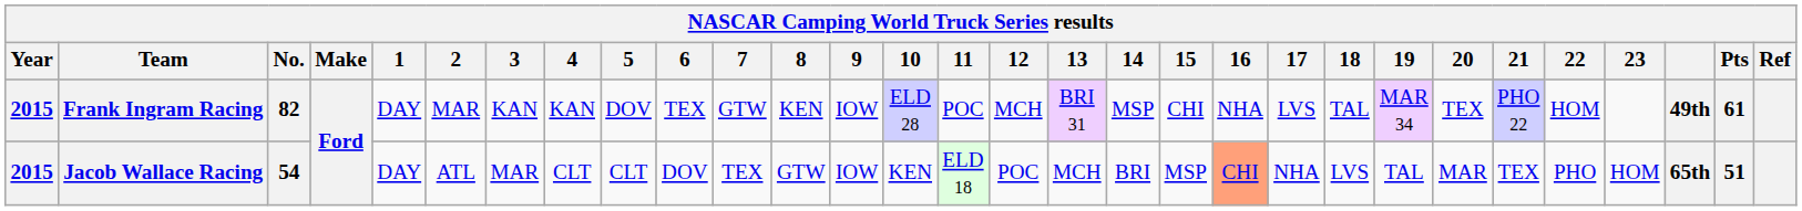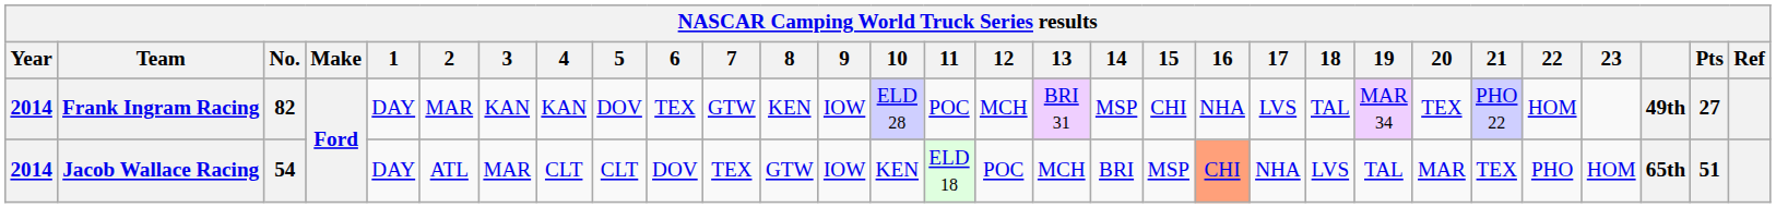 <table class="wikitable" style="text-align:center; font-size:75%">
 <tr>
 <th colspan=45><a href='#'>NASCAR Camping World Truck Series</a> results</th>
 </tr>
 <tr>
 <th>Year</th>
 <th>Team</th>
 <th>No.</th>
 <th>Make</th>
 <th>1</th>
 <th>2</th>
 <th>3</th>
 <th>4</th>
 <th>5</th>
 <th>6</th>
 <th>7</th>
 <th>8</th>
 <th>9</th>
 <th>10</th>
 <th>11</th>
 <th>12</th>
 <th>13</th>
 <th>14</th>
 <th>15</th>
 <th>16</th>
 <th>17</th>
 <th>18</th>
 <th>19</th>
 <th>20</th>
 <th>21</th>
 <th>22</th>
 <th>23</th>
 <th></th>
 <th>Pts</th>
 <th>Ref</th>
 </tr>
 <tr>
-<th><a href='#'>2015</a></th>
+<th><a href='#'>2014</a></th>
 <th><a href='#'>Frank Ingram Racing</a></th>
 <th>82</th>
 <th rowspan=2><a href='#'>Ford</a></th>
 <td><a href='#'>DAY</a></td>
 <td><a href='#'>MAR</a></td>
 <td><a href='#'>KAN</a></td>
 <td><a href='#'>KAN</a></td>
 <td><a href='#'>DOV</a></td>
 <td><a href='#'>TEX</a></td>
 <td><a href='#'>GTW</a></td>
 <td><a href='#'>KEN</a></td>
 <td><a href='#'>IOW</a></td>
 <td style="background:#CFCFFF;"><a href='#'>ELD</a><br><small>28</small></td>
 <td><a href='#'>POC</a></td>
 <td><a href='#'>MCH</a></td>
 <td style="background:#EFCFFF;"><a href='#'>BRI</a><br><small>31</small></td>
 <td><a href='#'>MSP</a></td>
 <td><a href='#'>CHI</a></td>
 <td><a href='#'>NHA</a></td>
 <td><a href='#'>LVS</a></td>
 <td><a href='#'>TAL</a></td>
 <td style="background:#EFCFFF;"><a href='#'>MAR</a><br><small>34</small></td>
 <td><a href='#'>TEX</a></td>
 <td style="background:#CFCFFF;"><a href='#'>PHO</a><br><small>22</small></td>
 <td><a href='#'>HOM</a></td>
 <td></td>
 <th>49th</th>
-<th>61</th>
+<th>27</th>
 <th></th>
 </tr>
 <tr>
-<th><a href='#'>2015</a></th>
+<th><a href='#'>2014</a></th>
 <th><a href='#'>Jacob Wallace Racing</a></th>
 <th>54</th>
 <td><a href='#'>DAY</a></td>
 <td><a href='#'>ATL</a></td>
 <td><a href='#'>MAR</a></td>
 <td><a href='#'>CLT</a></td>
 <td><a href='#'>CLT</a></td>
 <td><a href='#'>DOV</a></td>
 <td><a href='#'>TEX</a></td>
 <td><a href='#'>GTW</a></td>
 <td><a href='#'>IOW</a></td>
 <td><a href='#'>KEN</a></td>
 <td style="background:#DFFFDF;"><a href='#'>ELD</a><br><small>18</small></td>
 <td><a href='#'>POC</a></td>
 <td><a href='#'>MCH</a></td>
 <td><a href='#'>BRI</a></td>
 <td><a href='#'>MSP</a></td>
 <td style="background: lightsalmon;"><a href='#'>CHI</a></td>
 <td><a href='#'>NHA</a></td>
 <td><a href='#'>LVS</a></td>
 <td><a href='#'>TAL</a></td>
 <td><a href='#'>MAR</a></td>
 <td><a href='#'>TEX</a></td>
 <td><a href='#'>PHO</a></td>
 <td><a href='#'>HOM</a></td>
 <th>65th</th>
 <th>51</th>
 <th></th>
 </tr>
 </table>
